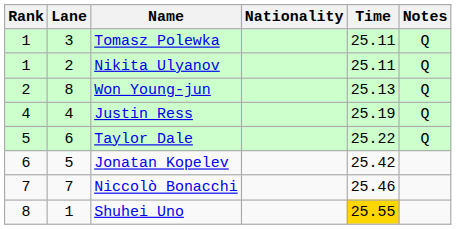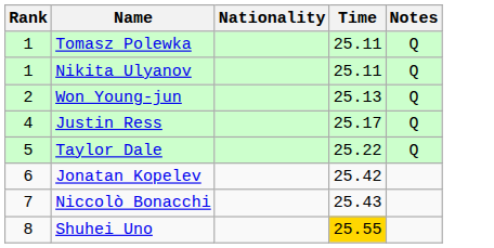 <table class="wikitable sortable" style="text-align:center">
 <tr>
 <th>Rank</th>
-<th>Lane</th>
 <th>Name</th>
 <th>Nationality</th>
 <th>Time</th>
 <th>Notes</th>
 </tr>
 <tr bgcolor=ccffcc>
 <td>1</td>
-<td>3</td>
 <td align="left"><a href='#'>Tomasz Polewka</a></td>
 <td align="left"></td>
 <td>25.11</td>
 <td>Q</td>
 </tr>
 <tr bgcolor=ccffcc>
 <td>1</td>
-<td>2</td>
 <td align="left"><a href='#'>Nikita Ulyanov</a></td>
 <td align="left"></td>
 <td>25.11</td>
 <td>Q</td>
 </tr>
 <tr bgcolor=ccffcc>
 <td>2</td>
-<td>8</td>
 <td align="left"><a href='#'>Won Young-jun</a></td>
 <td align="left"></td>
 <td>25.13</td>
 <td>Q</td>
 </tr>
 <tr bgcolor=ccffcc>
 <td>4</td>
-<td>4</td>
 <td align="left"><a href='#'>Justin Ress</a></td>
 <td align="left"></td>
-<td>25.19</td>
+<td>25.17</td>
 <td>Q</td>
 </tr>
 <tr bgcolor=ccffcc>
 <td>5</td>
-<td>6</td>
 <td align="left"><a href='#'>Taylor Dale</a></td>
 <td align="left"></td>
 <td>25.22</td>
 <td>Q</td>
 </tr>
 <tr>
 <td>6</td>
-<td>5</td>
 <td align="left"><a href='#'>Jonatan Kopelev</a></td>
 <td align="left"></td>
 <td>25.42</td>
 <td></td>
 </tr>
 <tr>
 <td>7</td>
-<td>7</td>
 <td align="left"><a href='#'>Niccolò Bonacchi</a></td>
 <td align="left"></td>
-<td>25.46</td>
+<td>25.43</td>
 <td></td>
 </tr>
 <tr>
 <td>8</td>
-<td>1</td>
 <td align="left"><a href='#'>Shuhei Uno</a></td>
 <td align="left"></td>
 <td style="background: gold;">25.55</td>
 <td></td>
 </tr>
 </table>
